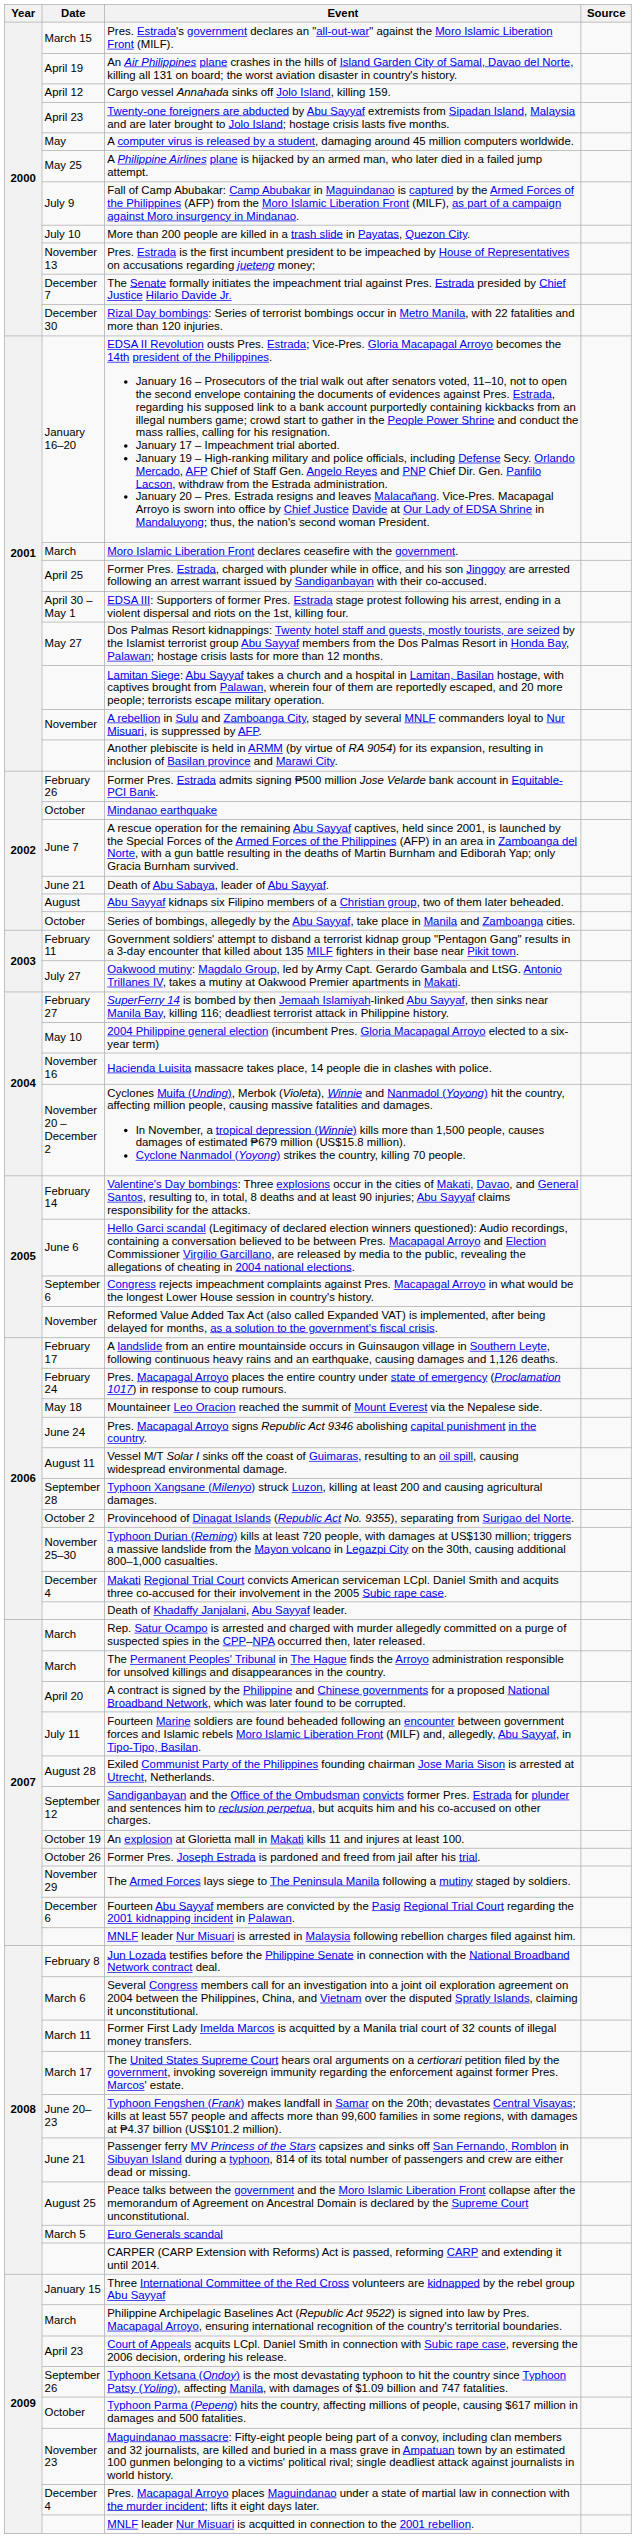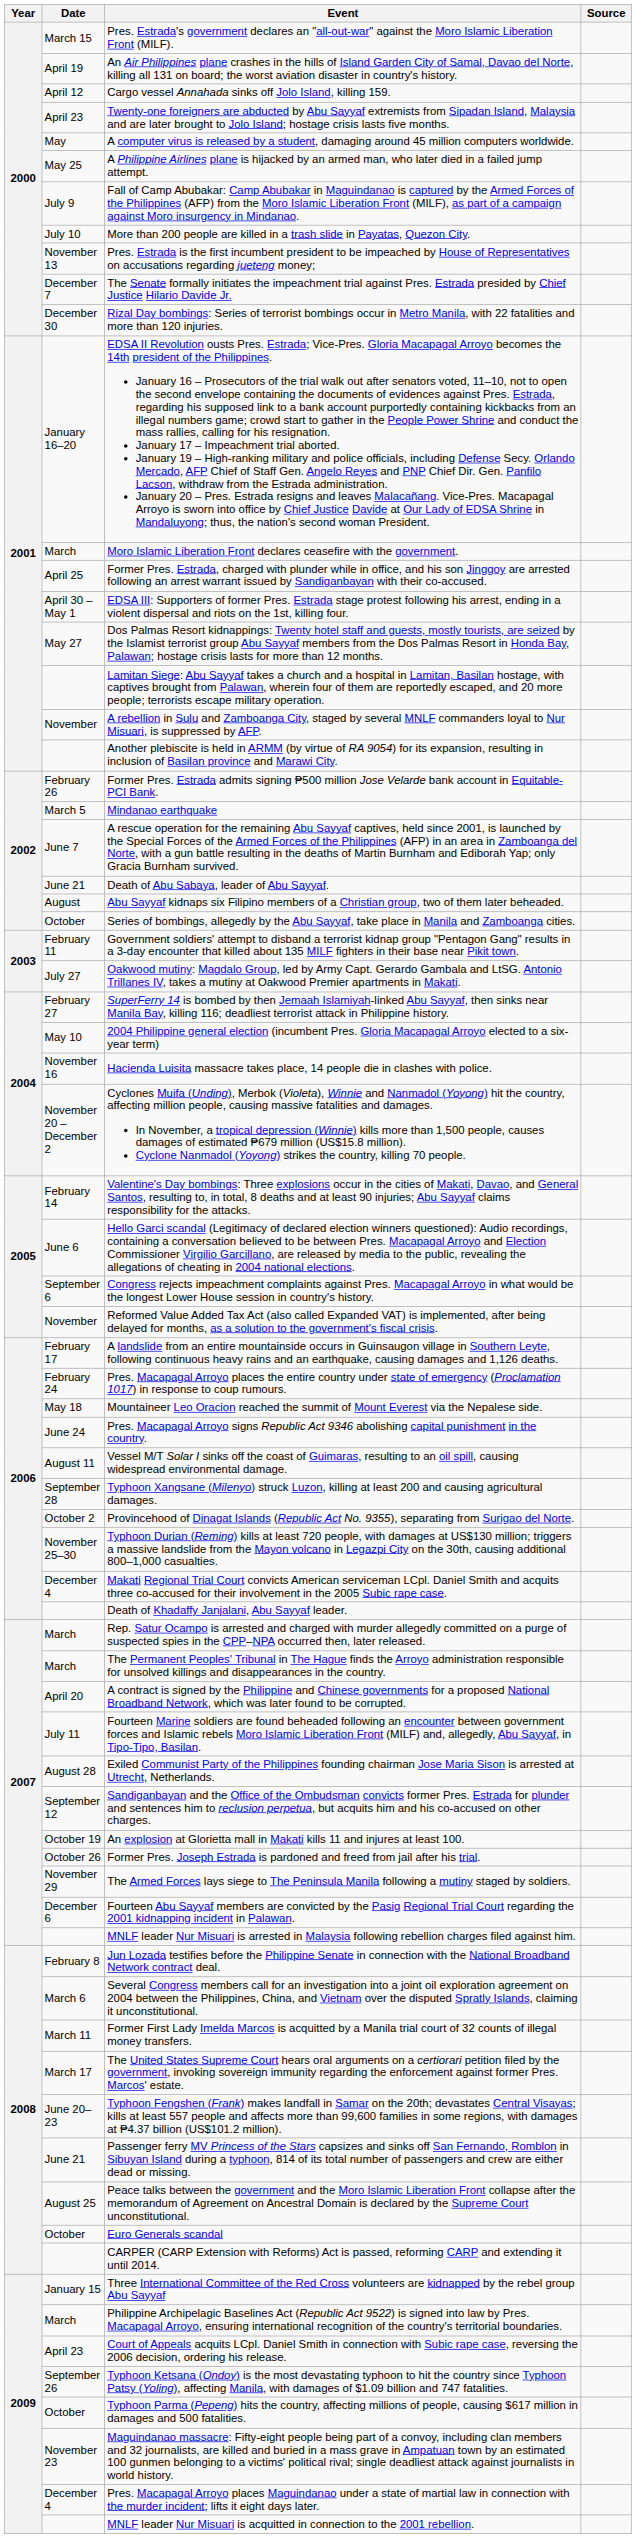 <table class="wikitable toptextcells" style="width:100%;">
 <tr>
 <th scope="col" style="width:6%;">Year</th>
 <th scope="col" style="width:10%;">Date</th>
 <th scope="col">Event</th>
 <th scope="col" style="width:8%;">Source</th>
 </tr>
 <tr>
 <th scope="row" rowspan="11">2000</th>
 <td>March 15</td>
 <td>Pres. <a href='#'>Estrada</a>'s <a href='#'>government</a> declares an "<a href='#'>all-out-war</a>" against the <a href='#'>Moro Islamic Liberation Front</a> (MILF).</td>
 <td><br></td>
 </tr>
 <tr>
 <td>April 19</td>
 <td>An <em><a href='#'>Air Philippines</a></em> <a href='#'>plane</a> crashes in the hills of <a href='#'>Island Garden City of Samal, Davao del Norte</a>, killing all 131 on board; the worst aviation disaster in country's history.</td>
 <td></td>
 </tr>
 <tr>
 <td>April 12</td>
 <td>Cargo vessel <em>Annahada</em> sinks off <a href='#'>Jolo Island</a>, killing 159.</td>
 <td></td>
 </tr>
 <tr>
 <td>April 23</td>
 <td><a href='#'>Twenty-one foreigners are abducted</a> by <a href='#'>Abu Sayyaf</a> extremists from <a href='#'>Sipadan Island</a>, <a href='#'>Malaysia</a> and are later brought to <a href='#'>Jolo Island</a>; hostage crisis lasts five months.</td>
 <td></td>
 </tr>
 <tr>
 <td>May</td>
 <td>A <a href='#'>computer virus is released by a student</a>, damaging around 45 million computers worldwide.</td>
 <td></td>
 </tr>
 <tr>
 <td>May 25</td>
 <td>A <em><a href='#'>Philippine Airlines</a></em> <a href='#'>plane</a> is hijacked by an armed man, who later died in a failed jump attempt.</td>
 <td></td>
 </tr>
 <tr>
 <td>July 9</td>
 <td>Fall of Camp Abubakar: <a href='#'>Camp Abubakar</a> in <a href='#'>Maguindanao</a> is <a href='#'>captured</a> by the <a href='#'>Armed Forces of the Philippines</a> (AFP) from the <a href='#'>Moro Islamic Liberation Front</a> (MILF), <a href='#'>as part of a campaign against Moro insurgency in Mindanao</a>.</td>
 <td></td>
 </tr>
 <tr>
 <td>July 10</td>
 <td>More than 200 people are killed in a <a href='#'>trash slide</a> in <a href='#'>Payatas</a>, <a href='#'>Quezon City</a>.</td>
 <td><br></td>
 </tr>
 <tr>
 <td>November 13</td>
 <td>Pres. <a href='#'>Estrada</a> is the first incumbent president to be impeached by <a href='#'>House of Representatives</a> on accusations regarding <em><a href='#'>jueteng</a></em> money;</td>
 <td><br></td>
 </tr>
 <tr>
 <td>December 7</td>
 <td>The <a href='#'>Senate</a> formally initiates the impeachment trial against Pres. <a href='#'>Estrada</a> presided by <a href='#'>Chief Justice</a> <a href='#'>Hilario Davide Jr.</a></td>
 <td></td>
 </tr>
 <tr>
 <td>December 30</td>
 <td><a href='#'>Rizal Day bombings</a>: Series of terrorist bombings occur in <a href='#'>Metro Manila</a>, with 22 fatalities and more than 120 injuries.</td>
 <td></td>
 </tr>
 <tr>
 <th scope="row" rowspan="8">2001</th>
 <td>January 16–20</td>
 <td><a href='#'>EDSA II Revolution</a> ousts Pres. <a href='#'>Estrada</a>; Vice-Pres. <a href='#'>Gloria Macapagal Arroyo</a> becomes the <a href='#'>14th</a> <a href='#'>president of the Philippines</a>.<br><ul><li>January 16 – Prosecutors of the trial walk out after senators voted, 11–10, not to open the second envelope containing the documents of evidences against Pres. <a href='#'>Estrada</a>, regarding his supposed link to a bank account purportedly containing kickbacks from an illegal numbers game; crowd start to gather in the <a href='#'>People Power Shrine</a> and conduct the mass rallies, calling for his resignation.</li><li>January 17 – Impeachment trial aborted.</li><li>January 19 – High-ranking military and police officials, including <a href='#'>Defense</a> Secy. <a href='#'>Orlando Mercado</a>, <a href='#'>AFP</a> Chief of Staff Gen. <a href='#'>Angelo Reyes</a> and <a href='#'>PNP</a> Chief Dir. Gen. <a href='#'>Panfilo Lacson</a>, withdraw from the Estrada administration.</li><li>January 20 – Pres. Estrada resigns and leaves <a href='#'>Malacañang</a>. Vice-Pres. Macapagal Arroyo is sworn into office by <a href='#'>Chief Justice</a> <a href='#'>Davide</a> at <a href='#'>Our Lady of EDSA Shrine</a> in <a href='#'>Mandaluyong</a>; thus, the nation's second woman President.</li></ul></td>
 <td><br><br></td>
 </tr>
 <tr>
 <td>March</td>
 <td><a href='#'>Moro Islamic Liberation Front</a> declares ceasefire with the <a href='#'>government</a>.</td>
 <td></td>
 </tr>
 <tr>
 <td>April 25</td>
 <td>Former Pres. <a href='#'>Estrada</a>, charged with plunder while in office, and his son <a href='#'>Jinggoy</a> are arrested following an arrest warrant issued by <a href='#'>Sandiganbayan</a> with their co-accused.</td>
 <td></td>
 </tr>
 <tr>
 <td>April 30 – May 1</td>
 <td><a href='#'>EDSA III</a>: Supporters of former Pres. <a href='#'>Estrada</a> stage protest following his arrest, ending in a violent dispersal and riots on the 1st, killing four.</td>
 <td></td>
 </tr>
 <tr>
 <td>May 27</td>
 <td>Dos Palmas Resort kidnappings: <a href='#'>Twenty hotel staff and guests, mostly tourists, are seized</a> by the Islamist terrorist group <a href='#'>Abu Sayyaf</a> members from the Dos Palmas Resort in <a href='#'>Honda Bay</a>, <a href='#'>Palawan</a>; hostage crisis lasts for more than 12 months.</td>
 <td></td>
 </tr>
 <tr>
 <td></td>
 <td><a href='#'>Lamitan Siege</a>: <a href='#'>Abu Sayyaf</a> takes a church and a hospital in <a href='#'>Lamitan, Basilan</a> hostage, with captives brought from <a href='#'>Palawan</a>, wherein four of them are reportedly escaped, and 20 more people; terrorists escape military operation.</td>
 <td></td>
 </tr>
 <tr>
 <td>November</td>
 <td><a href='#'>A rebellion</a> in <a href='#'>Sulu</a> and <a href='#'>Zamboanga City</a>, staged by several <a href='#'>MNLF</a> commanders loyal to <a href='#'>Nur Misuari</a>, is suppressed by <a href='#'>AFP</a>.</td>
 <td></td>
 </tr>
 <tr>
 <td></td>
 <td>Another plebiscite is held in <a href='#'>ARMM</a> (by virtue of <em>RA 9054</em>) for its expansion, resulting in inclusion of <a href='#'>Basilan province</a> and <a href='#'>Marawi City</a>.</td>
 <td></td>
 </tr>
 <tr>
 <th scope="row" rowspan="6">2002</th>
 <td>February 26</td>
 <td>Former Pres. <a href='#'>Estrada</a> admits signing ₱500 million <em>Jose Velarde</em> bank account in <a href='#'>Equitable-PCI Bank</a>.</td>
 <td></td>
 </tr>
 <tr>
-<td>October</td>
+<td>March 5</td>
 <td><a href='#'>Mindanao earthquake</a></td>
 <td></td>
 </tr>
 <tr>
 <td>June 7</td>
 <td>A rescue operation for the remaining <a href='#'>Abu Sayyaf</a> captives, held since 2001, is launched by the Special Forces of the <a href='#'>Armed Forces of the Philippines</a> (AFP) in an area in <a href='#'>Zamboanga del Norte</a>, with a gun battle resulting in the deaths of Martin Burnham and Ediborah Yap; only Gracia Burnham survived.</td>
 <td></td>
 </tr>
 <tr>
 <td>June 21</td>
 <td>Death of <a href='#'>Abu Sabaya</a>, leader of <a href='#'>Abu Sayyaf</a>.</td>
 <td></td>
 </tr>
 <tr>
 <td>August</td>
 <td><a href='#'>Abu Sayyaf</a> kidnaps six Filipino members of a <a href='#'>Christian group</a>, two of them later beheaded.</td>
 <td></td>
 </tr>
 <tr>
 <td>October</td>
 <td>Series of bombings, allegedly by the <a href='#'>Abu Sayyaf</a>, take place in <a href='#'>Manila</a> and <a href='#'>Zamboanga</a> cities.</td>
 <td></td>
 </tr>
 <tr>
 <th scope="row" rowspan="2">2003</th>
 <td>February 11</td>
 <td>Government soldiers' attempt to disband a terrorist kidnap group "Pentagon Gang" results in a 3-day encounter that killed about 135 <a href='#'>MILF</a> fighters in their base near <a href='#'>Pikit town</a>.</td>
 <td></td>
 </tr>
 <tr>
 <td>July 27</td>
 <td><a href='#'>Oakwood mutiny</a>: <a href='#'>Magdalo Group</a>, led by Army Capt. Gerardo Gambala and LtSG. <a href='#'>Antonio Trillanes IV</a>, takes a mutiny at Oakwood Premier apartments in <a href='#'>Makati</a>.</td>
 <td></td>
 </tr>
 <tr>
 <th scope="row" rowspan="4">2004</th>
 <td>February 27</td>
 <td><em><a href='#'>SuperFerry 14</a></em> is bombed by then <a href='#'>Jemaah Islamiyah</a>-linked <a href='#'>Abu Sayyaf</a>, then sinks near <a href='#'>Manila Bay</a>, killing 116; deadliest terrorist attack in Philippine history.</td>
 <td></td>
 </tr>
 <tr>
 <td>May 10</td>
 <td><a href='#'>2004 Philippine general election</a> (incumbent Pres. <a href='#'>Gloria Macapagal Arroyo</a> elected to a six-year term)</td>
 <td></td>
 </tr>
 <tr>
 <td>November 16</td>
 <td><a href='#'>Hacienda Luisita</a> massacre takes place, 14 people die in clashes with police.</td>
 <td><br></td>
 </tr>
 <tr>
 <td>November 20 – December 2</td>
 <td>Cyclones <a href='#'>Muifa (<em>Unding</em>)</a>, Merbok (<em>Violeta</em>), <em><a href='#'>Winnie</a></em> and <a href='#'>Nanmadol (<em>Yoyong</em>)</a> hit the country, affecting million people, causing massive fatalities and damages.<br><ul><li>In November, a <a href='#'>tropical depression (<em>Winnie</em>)</a> kills more than 1,500 people, causes damages of estimated ₱679 million (US$15.8 million).</li><li><a href='#'>Cyclone Nanmadol (<em>Yoyong</em>)</a> strikes the country, killing 70 people.</li></ul></td>
 <td></td>
 </tr>
 <tr>
 <th scope="row" rowspan="4">2005</th>
 <td>February 14</td>
 <td><a href='#'>Valentine's Day bombings</a>: Three <a href='#'>explosions</a> occur in the cities of <a href='#'>Makati</a>, <a href='#'>Davao</a>, and <a href='#'>General Santos</a>, resulting to, in total, 8 deaths and at least 90 injuries; <a href='#'>Abu Sayyaf</a> claims responsibility for the attacks.</td>
 <td></td>
 </tr>
 <tr>
 <td>June 6</td>
 <td><a href='#'>Hello Garci scandal</a> (Legitimacy of declared election winners questioned): Audio recordings, containing a conversation believed to be between Pres. <a href='#'>Macapagal Arroyo</a> and <a href='#'>Election</a> Commissioner <a href='#'>Virgilio Garcillano</a>, are released by media to the public, revealing the allegations of cheating in <a href='#'>2004 national elections</a>.</td>
 <td></td>
 </tr>
 <tr>
 <td>September 6</td>
 <td><a href='#'>Congress</a> rejects impeachment complaints against Pres. <a href='#'>Macapagal Arroyo</a> in what would be the longest Lower House session in country's history.</td>
 <td></td>
 </tr>
 <tr>
 <td>November</td>
 <td>Reformed Value Added Tax Act (also called Expanded VAT) is implemented, after being delayed for months, <a href='#'>as a solution to the government's fiscal crisis</a>.</td>
 <td></td>
 </tr>
 <tr>
 <th scope="row" rowspan="10">2006</th>
 <td>February 17</td>
 <td>A <a href='#'>landslide</a> from an entire mountainside occurs in Guinsaugon village in <a href='#'>Southern Leyte</a>, following continuous heavy rains and an earthquake, causing damages and 1,126 deaths.</td>
 <td></td>
 </tr>
 <tr>
 <td>February 24</td>
 <td>Pres. <a href='#'>Macapagal Arroyo</a> places the entire country under <a href='#'>state of emergency</a> (<em><a href='#'>Proclamation 1017</a></em>) in response to coup rumours.</td>
 <td></td>
 </tr>
 <tr>
 <td>May 18</td>
 <td>Mountaineer <a href='#'>Leo Oracion</a> reached the summit of <a href='#'>Mount Everest</a> via the Nepalese side.</td>
 <td></td>
 </tr>
 <tr>
 <td>June 24</td>
 <td>Pres. <a href='#'>Macapagal Arroyo</a> signs <em>Republic Act 9346</em> abolishing <a href='#'>capital punishment</a> <a href='#'>in the country</a>.</td>
 <td><br></td>
 </tr>
 <tr>
 <td>August 11</td>
 <td>Vessel M/T <em>Solar I</em> sinks off the coast of <a href='#'>Guimaras</a>, resulting to an <a href='#'>oil spill</a>, causing widespread environmental damage.</td>
 <td></td>
 </tr>
 <tr>
 <td>September 28</td>
 <td><a href='#'>Typhoon Xangsane (<em>Milenyo</em>)</a> struck <a href='#'>Luzon</a>, killing at least 200 and causing agricultural damages.</td>
 <td><br></td>
 </tr>
 <tr>
 <td>October 2</td>
 <td>Provincehood of <a href='#'>Dinagat Islands</a> (<em><a href='#'>Republic Act</a> No. 9355</em>), separating from <a href='#'>Surigao del Norte</a>.</td>
 <td></td>
 </tr>
 <tr>
 <td>November 25–30</td>
 <td><a href='#'>Typhoon Durian (<em>Reming</em>)</a> kills at least 720 people, with damages at US$130 million; triggers a massive landslide from the <a href='#'>Mayon volcano</a> in <a href='#'>Legazpi City</a> on the 30th, causing additional 800–1,000 casualties.</td>
 <td></td>
 </tr>
 <tr>
 <td>December 4</td>
 <td><a href='#'>Makati</a> <a href='#'>Regional Trial Court</a> convicts American serviceman LCpl. Daniel Smith and acquits three co-accused for their involvement in the 2005 <a href='#'>Subic rape case</a>.</td>
 <td></td>
 </tr>
 <tr>
 <td></td>
 <td>Death of <a href='#'>Khadaffy Janjalani</a>, <a href='#'>Abu Sayyaf</a> leader.</td>
 <td></td>
 </tr>
 <tr>
 <th scope="row" rowspan="11">2007</th>
 <td>March</td>
 <td>Rep. <a href='#'>Satur Ocampo</a> is arrested and charged with murder allegedly committed on a purge of suspected spies in the <a href='#'>CPP</a>–<a href='#'>NPA</a> occurred then, later released.</td>
 <td></td>
 </tr>
 <tr>
 <td>March</td>
 <td>The <a href='#'>Permanent Peoples' Tribunal</a> in <a href='#'>The Hague</a> finds the <a href='#'>Arroyo</a> administration responsible for unsolved killings and disappearances in the country.</td>
 <td></td>
 </tr>
 <tr>
 <td>April 20</td>
 <td>A contract is signed by the <a href='#'>Philippine</a> and <a href='#'>Chinese governments</a> for a proposed <a href='#'>National Broadband Network</a>, which was later found to be corrupted.</td>
 <td></td>
 </tr>
 <tr>
 <td>July 11</td>
 <td>Fourteen <a href='#'>Marine</a> soldiers are found beheaded following an <a href='#'>encounter</a> between government forces and Islamic rebels <a href='#'>Moro Islamic Liberation Front</a> (MILF) and, allegedly, <a href='#'>Abu Sayyaf</a>, in <a href='#'>Tipo-Tipo, Basilan</a>.</td>
 <td></td>
 </tr>
 <tr>
 <td>August 28</td>
 <td>Exiled <a href='#'>Communist Party of the Philippines</a> founding chairman <a href='#'>Jose Maria Sison</a> is arrested at <a href='#'>Utrecht</a>, Netherlands.</td>
 <td></td>
 </tr>
 <tr>
 <td>September 12</td>
 <td><a href='#'>Sandiganbayan</a> and the <a href='#'>Office of the Ombudsman</a> <a href='#'>convicts</a> former Pres. <a href='#'>Estrada</a> for <a href='#'>plunder</a> and sentences him to <em><a href='#'>reclusion perpetua</a></em>, but acquits him and his co-accused on other charges.</td>
 <td><br></td>
 </tr>
 <tr>
 <td>October 19</td>
 <td>An <a href='#'>explosion</a> at Glorietta mall in <a href='#'>Makati</a> kills 11 and injures at least 100.</td>
 <td></td>
 </tr>
 <tr>
 <td>October 26</td>
 <td>Former Pres. <a href='#'>Joseph Estrada</a> is pardoned and freed from jail after his <a href='#'>trial</a>.</td>
 <td></td>
 </tr>
 <tr>
 <td>November 29</td>
 <td>The <a href='#'>Armed Forces</a> lays siege to <a href='#'>The Peninsula Manila</a> following a <a href='#'>mutiny</a> staged by soldiers.</td>
 <td></td>
 </tr>
 <tr>
 <td>December 6</td>
 <td>Fourteen <a href='#'>Abu Sayyaf</a> members are convicted by the <a href='#'>Pasig</a> <a href='#'>Regional Trial Court</a> regarding the <a href='#'>2001 kidnapping incident</a> in <a href='#'>Palawan</a>.</td>
 <td></td>
 </tr>
 <tr>
 <td></td>
 <td><a href='#'>MNLF</a> leader <a href='#'>Nur Misuari</a> is arrested in <a href='#'>Malaysia</a> following rebellion charges filed against him.</td>
 <td></td>
 </tr>
 <tr>
 <th scope="row" rowspan="9">2008</th>
 <td>February 8</td>
 <td><a href='#'>Jun Lozada</a> testifies before the <a href='#'>Philippine Senate</a> in connection with the <a href='#'>National Broadband Network contract</a> deal.</td>
 <td></td>
 </tr>
 <tr>
 <td>March 6</td>
 <td>Several <a href='#'>Congress</a> members call for an investigation into a joint oil exploration agreement on 2004 between the Philippines, China, and <a href='#'>Vietnam</a> over the disputed <a href='#'>Spratly Islands</a>, claiming it unconstitutional.</td>
 <td></td>
 </tr>
 <tr>
 <td>March 11</td>
 <td>Former First Lady <a href='#'>Imelda Marcos</a> is acquitted by a Manila trial court of 32 counts of illegal money transfers.</td>
 <td></td>
 </tr>
 <tr>
 <td>March 17</td>
 <td>The <a href='#'>United States Supreme Court</a> hears oral arguments on a <em>certiorari</em> petition filed by the <a href='#'>government</a>, invoking sovereign immunity regarding the enforcement against former Pres. <a href='#'>Marcos</a>' estate.</td>
 <td></td>
 </tr>
 <tr>
 <td>June 20–23</td>
 <td><a href='#'>Typhoon Fengshen (<em>Frank</em>)</a> makes landfall in <a href='#'>Samar</a> on the 20th; devastates <a href='#'>Central Visayas</a>; kills at least 557 people and affects more than 99,600 families in some regions, with damages at ₱4.37 billion (US$101.2 million).</td>
 <td></td>
 </tr>
 <tr>
 <td>June 21</td>
 <td>Passenger ferry <a href='#'>MV <em>Princess of the Stars</em></a> capsizes and sinks off <a href='#'>San Fernando, Romblon</a> in <a href='#'>Sibuyan Island</a> during a <a href='#'>typhoon</a>, 814 of its total number of passengers and crew are either dead or missing.</td>
 <td><br></td>
 </tr>
 <tr>
 <td>August 25</td>
 <td>Peace talks between the <a href='#'>government</a> and the <a href='#'>Moro Islamic Liberation Front</a> collapse after the memorandum of Agreement on Ancestral Domain is declared by the <a href='#'>Supreme Court</a> unconstitutional.</td>
 <td></td>
 </tr>
 <tr>
-<td>March 5</td>
+<td>October</td>
 <td><a href='#'>Euro Generals scandal</a></td>
 <td></td>
 </tr>
 <tr>
 <td></td>
 <td>CARPER (CARP Extension with Reforms) Act is passed, reforming <a href='#'>CARP</a> and extending it until 2014.</td>
 <td></td>
 </tr>
 <tr>
 <th scope="row" rowspan="8">2009</th>
 <td>January 15</td>
 <td>Three <a href='#'>International Committee of the Red Cross</a> volunteers are <a href='#'>kidnapped</a> by the rebel group <a href='#'>Abu Sayyaf</a></td>
 <td><br></td>
 </tr>
 <tr>
 <td>March</td>
 <td>Philippine Archipelagic Baselines Act (<em>Republic Act 9522</em>) is signed into law by Pres. <a href='#'>Macapagal Arroyo</a>, ensuring international recognition of the country's territorial boundaries.</td>
 <td></td>
 </tr>
 <tr>
 <td>April 23</td>
 <td><a href='#'>Court of Appeals</a> acquits LCpl. Daniel Smith in connection with <a href='#'>Subic rape case</a>, reversing the 2006 decision, ordering his release.</td>
 <td></td>
 </tr>
 <tr>
 <td>September 26</td>
 <td><a href='#'>Typhoon Ketsana (<em>Ondoy</em>)</a> is the most devastating typhoon to hit the country since <a href='#'>Typhoon Patsy (<em>Yoling</em>)</a>, affecting <a href='#'>Manila</a>, with damages of $1.09 billion and 747 fatalities.</td>
 <td></td>
 </tr>
 <tr>
 <td>October</td>
 <td><a href='#'>Typhoon Parma (<em>Pepeng</em>)</a> hits the country, affecting millions of people, causing $617 million in damages and 500 fatalities.</td>
 <td></td>
 </tr>
 <tr>
 <td>November 23</td>
 <td><a href='#'>Maguindanao massacre</a>: Fifty-eight people being part of a convoy, including clan members and 32 journalists, are killed and buried in a mass grave in <a href='#'>Ampatuan</a> town by an estimated 100 gunmen belonging to a victims' political rival; single deadliest attack against journalists in world history.</td>
 <td></td>
 </tr>
 <tr>
 <td>December 4</td>
 <td>Pres. <a href='#'>Macapagal Arroyo</a> places <a href='#'>Maguindanao</a> under a state of martial law in connection with <a href='#'>the murder incident</a>; lifts it eight days later.</td>
 <td></td>
 </tr>
 <tr>
 <td></td>
 <td><a href='#'>MNLF</a> leader <a href='#'>Nur Misuari</a> is acquitted in connection to the <a href='#'>2001 rebellion</a>.</td>
 <td></td>
 </tr>
 </table>
